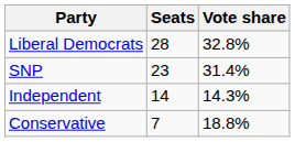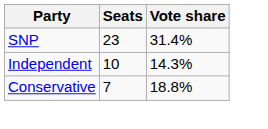 <table class="wikitable">
 <tr>
 <th>Party</th>
 <th>Seats</th>
 <th>Vote share</th>
-</tr>
-<tr>
-<td><a href='#'>Liberal Democrats</a></td>
-<td>28</td>
-<td>32.8%</td>
 </tr>
 <tr>
 <td><a href='#'>SNP</a></td>
 <td>23</td>
 <td>31.4%</td>
 </tr>
 <tr>
 <td><a href='#'>Independent</a></td>
-<td>14</td>
+<td>10</td>
 <td>14.3%</td>
 </tr>
 <tr>
 <td><a href='#'>Conservative</a></td>
 <td>7</td>
 <td>18.8%</td>
 </tr>
 </table>
